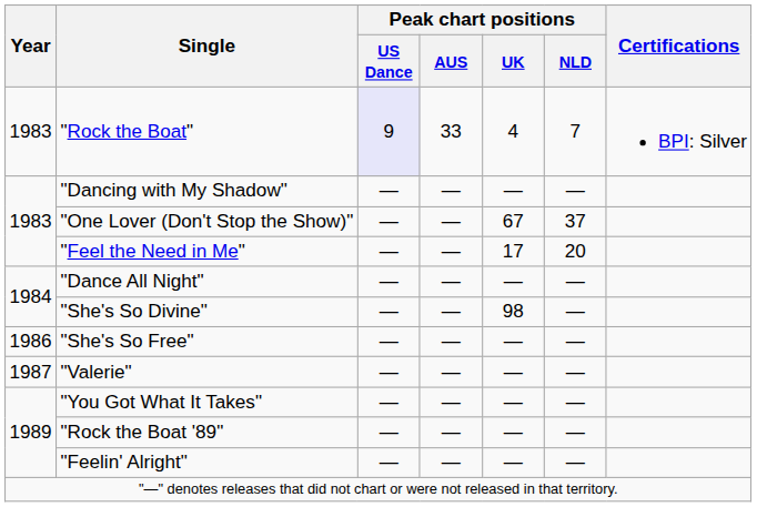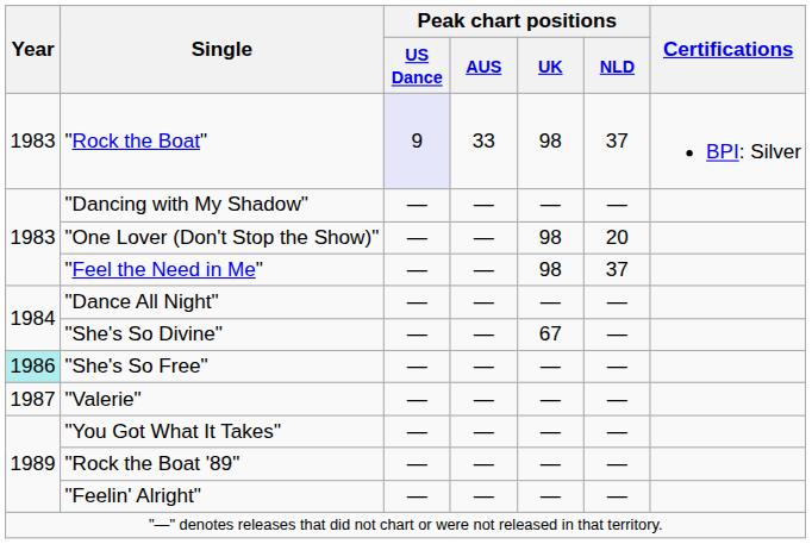 <table class="wikitable">
 <tr>
 <th scope="col" rowspan="2">Year</th>
 <th scope="col" rowspan="2">Single</th>
 <th scope="col" colspan="4">Peak chart positions</th>
 <th scope="col" rowspan="2"><a href='#'>Certifications</a></th>
 </tr>
 <tr>
 <th style="width:45px;"><small><a href='#'>US Dance</a></small><br></th>
 <th style="width:45px;"><small><a href='#'>AUS</a></small><br></th>
 <th style="width:45px;"><small><a href='#'>UK</a></small><br></th>
 <th style="width:45px;"><small><a href='#'>NLD</a></small><br></th>
 </tr>
 <tr>
 <td rowspan="1">1983</td>
 <td>"<a href='#'>Rock the Boat</a>"</td>
 <td align=center style="background: lavender;">9</td>
 <td align=center>33</td>
-<td align=center>4</td>
-<td align=center>7</td>
+<td align=center>98</td>
+<td align=center>37</td>
 <td><br><ul><li><a href='#'>BPI</a>: Silver</li></ul></td>
 </tr>
 <tr>
 <td rowspan="3">1983</td>
 <td>"Dancing with My Shadow"</td>
 <td align=center>—</td>
 <td align=center>—</td>
 <td align=center>—</td>
 <td align=center>—</td>
 <td></td>
 </tr>
 <tr>
 <td>"One Lover (Don't Stop the Show)"</td>
 <td align=center>—</td>
 <td align=center>—</td>
-<td align=center>67</td>
-<td align=center>37</td>
+<td align=center>98</td>
+<td align=center>20</td>
 <td></td>
 </tr>
 <tr>
 <td>"<a href='#'>Feel the Need in Me</a>"</td>
 <td align=center>—</td>
 <td align=center>—</td>
-<td align=center>17</td>
-<td align=center>20</td>
+<td align=center>98</td>
+<td align=center>37</td>
 <td></td>
 </tr>
 <tr>
 <td rowspan="2">1984</td>
 <td>"Dance All Night"</td>
 <td align=center>—</td>
 <td align=center>—</td>
 <td align=center>—</td>
 <td align=center>—</td>
 <td></td>
 </tr>
 <tr>
 <td>"She's So Divine"</td>
 <td align=center>—</td>
 <td align=center>—</td>
-<td align=center>98</td>
+<td align=center>67</td>
 <td align=center>—</td>
 <td></td>
 </tr>
 <tr>
-<td rowspan="1">1986</td>
+<td rowspan="1" style="background: paleturquoise;">1986</td>
 <td>"She's So Free"</td>
 <td align=center>—</td>
 <td align=center>—</td>
 <td align=center>—</td>
 <td align=center>—</td>
 <td></td>
 </tr>
 <tr>
 <td rowspan="1">1987</td>
 <td>"Valerie"</td>
 <td align=center>—</td>
 <td align=center>—</td>
 <td align=center>—</td>
 <td align=center>—</td>
 <td></td>
 </tr>
 <tr>
 <td rowspan="3">1989</td>
 <td>"You Got What It Takes"</td>
 <td align=center>—</td>
 <td align=center>—</td>
 <td align=center>—</td>
 <td align=center>—</td>
 <td></td>
 </tr>
 <tr>
 <td>"Rock the Boat '89"</td>
 <td align=center>—</td>
 <td align=center>—</td>
 <td align=center>—</td>
 <td align=center>—</td>
 <td></td>
 </tr>
 <tr>
 <td>"Feelin' Alright"</td>
 <td align=center>—</td>
 <td align=center>—</td>
 <td align=center>—</td>
 <td align=center>—</td>
 <td></td>
 </tr>
 <tr>
 <td colspan="7" style="text-align:center; font-size:9pt;">"—" denotes releases that did not chart or were not released in that territory.</td>
 </tr>
 </table>
